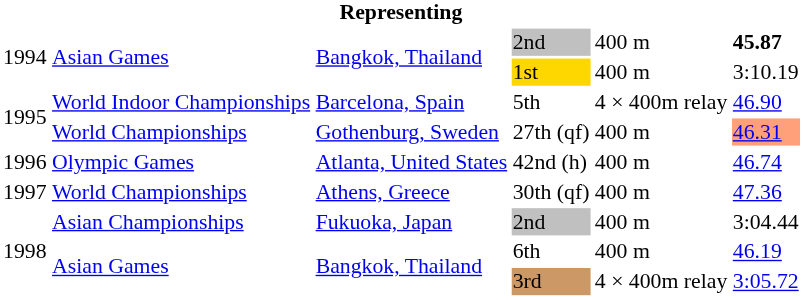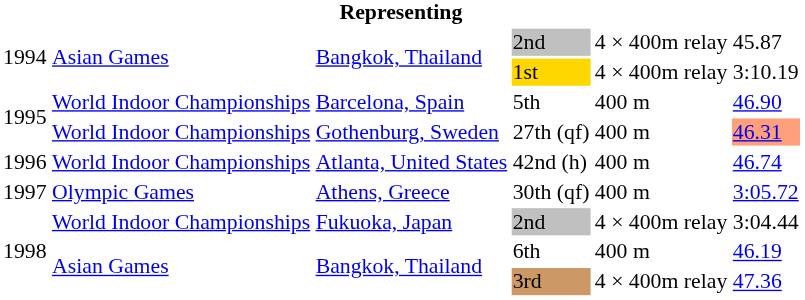 <table>
 <tr>
 <th colspan="6">Representing </th>
 </tr>
 <tr>
 <td rowspan=2>1994</td>
 <td rowspan=2><a href='#'>Asian Games</a></td>
 <td rowspan=2><a href='#'>Bangkok, Thailand</a></td>
 <td bgcolor=silver>2nd</td>
-<td>400 m</td>
-<td><strong>45.87</strong></td>
+<td>4 × 400m relay</td>
+<td>45.87</td>
 </tr>
 <tr>
 <td bgcolor=gold>1st</td>
-<td>400 m</td>
+<td>4 × 400m relay</td>
 <td>3:10.19</td>
 </tr>
 <tr>
 <td rowspan=2>1995</td>
 <td><a href='#'>World Indoor Championships</a></td>
 <td><a href='#'>Barcelona, Spain</a></td>
 <td>5th</td>
-<td>4 × 400m relay</td>
+<td>400 m</td>
 <td><a href='#'>46.90</a></td>
 </tr>
 <tr>
-<td><a href='#'>World Championships</a></td>
+<td><a href='#'>World Indoor Championships</a></td>
 <td><a href='#'>Gothenburg, Sweden</a></td>
 <td>27th (qf)</td>
 <td>400 m</td>
 <td style="background: lightsalmon;"><a href='#'>46.31</a></td>
 </tr>
 <tr>
 <td>1996</td>
-<td><a href='#'>Olympic Games</a></td>
+<td><a href='#'>World Indoor Championships</a></td>
 <td><a href='#'>Atlanta, United States</a></td>
 <td>42nd (h)</td>
 <td>400 m</td>
 <td><a href='#'>46.74</a></td>
 </tr>
 <tr>
 <td>1997</td>
-<td><a href='#'>World Championships</a></td>
+<td><a href='#'>Olympic Games</a></td>
 <td><a href='#'>Athens, Greece</a></td>
 <td>30th (qf)</td>
 <td>400 m</td>
-<td><a href='#'>47.36</a></td>
+<td><a href='#'>3:05.72</a></td>
 </tr>
 <tr>
 <td rowspan=3>1998</td>
-<td><a href='#'>Asian Championships</a></td>
+<td><a href='#'>World Indoor Championships</a></td>
 <td><a href='#'>Fukuoka, Japan</a></td>
 <td bgcolor=silver>2nd</td>
-<td>400 m</td>
+<td>4 × 400m relay</td>
 <td>3:04.44</td>
 </tr>
 <tr>
 <td rowspan=2><a href='#'>Asian Games</a></td>
 <td rowspan=2><a href='#'>Bangkok, Thailand</a></td>
 <td>6th</td>
 <td>400 m</td>
 <td><a href='#'>46.19</a></td>
 </tr>
 <tr>
 <td bgcolor=cc9966>3rd</td>
 <td>4 × 400m relay</td>
-<td><a href='#'>3:05.72</a></td>
+<td><a href='#'>47.36</a></td>
 </tr>
 </table>
